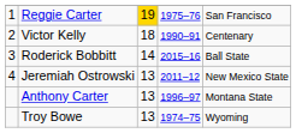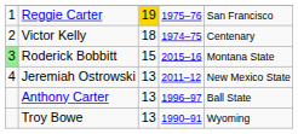 <table class="wikitable">
 <tr>
 </tr>
 <tr>
 <td>1</td>
 <td><a href='#'>Reggie Carter</a></td>
 <td style="background: gold;">19</td>
 <td style="font-size:80%;"><a href='#'>1975–76</a></td>
 <td style="font-size:80%;">San Francisco</td>
 </tr>
 <tr>
 <td>2</td>
 <td>Victor Kelly</td>
 <td>18</td>
-<td style="font-size:80%;"><a href='#'>1990–91</a></td>
+<td style="font-size:80%;"><a href='#'>1974–75</a></td>
 <td style="font-size:80%;">Centenary</td>
 </tr>
 <tr>
-<td>3</td>
+<td style="background: lightgreen;">3</td>
 <td>Roderick Bobbitt</td>
-<td>14</td>
+<td>15</td>
 <td style="font-size:80%;"><a href='#'>2015–16</a></td>
-<td style="font-size:80%;">Ball State</td>
+<td style="font-size:80%;">Montana State</td>
 </tr>
 <tr>
 <td>4</td>
 <td>Jeremiah Ostrowski</td>
 <td>13</td>
 <td style="font-size:80%;"><a href='#'>2011–12</a></td>
 <td style="font-size:80%;">New Mexico State</td>
 </tr>
 <tr>
 <td></td>
 <td><a href='#'>Anthony Carter</a></td>
 <td>13</td>
 <td style="font-size:80%;"><a href='#'>1996–97</a></td>
-<td style="font-size:80%;">Montana State</td>
+<td style="font-size:80%;">Ball State</td>
 </tr>
 <tr>
 <td></td>
 <td>Troy Bowe</td>
 <td>13</td>
-<td style="font-size:80%;"><a href='#'>1974–75</a></td>
+<td style="font-size:80%;"><a href='#'>1990–91</a></td>
 <td style="font-size:80%;">Wyoming</td>
 </tr>
 </table>
